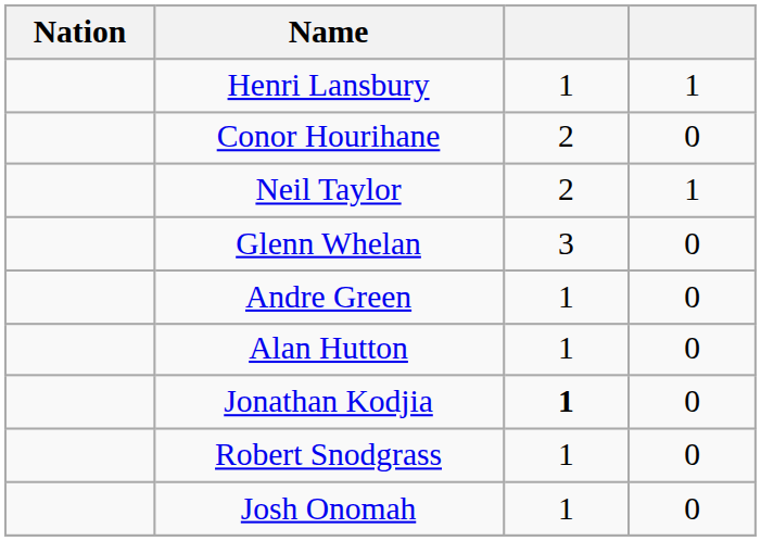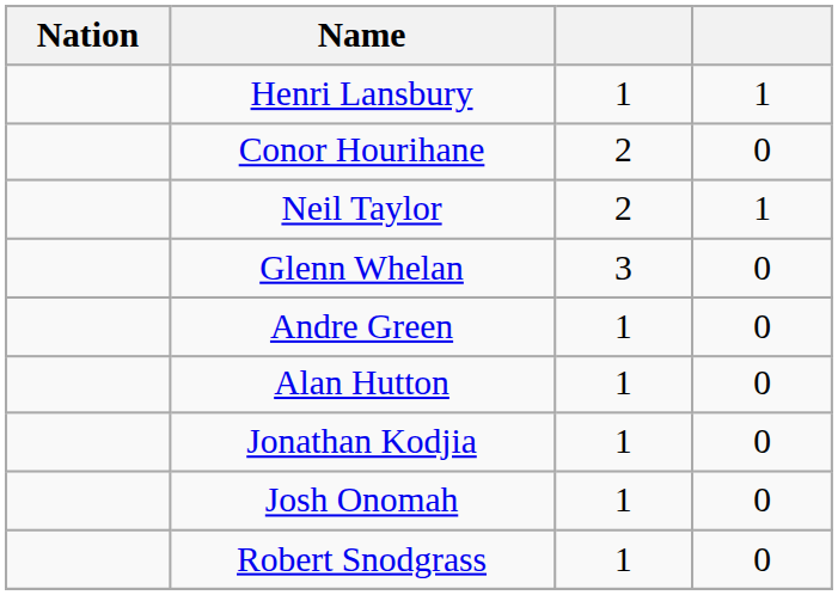 <table class="wikitable" style="font-size: 90%; text-align: center;">
 <tr>
 <th width="60">Nation</th>
 <th width="150">Name</th>
 <th width="50"></th>
 <th width="50"></th>
 </tr>
 <tr>
 <td></td>
 <td><a href='#'>Henri Lansbury</a></td>
 <td>1</td>
 <td>1</td>
 </tr>
 <tr>
 <td></td>
 <td><a href='#'>Conor Hourihane</a></td>
 <td>2</td>
 <td>0</td>
 </tr>
 <tr>
 <td></td>
 <td><a href='#'>Neil Taylor</a></td>
 <td>2</td>
 <td>1</td>
 </tr>
 <tr>
 <td></td>
 <td><a href='#'>Glenn Whelan</a></td>
 <td>3</td>
 <td>0</td>
 </tr>
 <tr>
 <td></td>
 <td><a href='#'>Andre Green</a></td>
 <td>1</td>
 <td>0</td>
 </tr>
 <tr>
 <td></td>
 <td><a href='#'>Alan Hutton</a></td>
 <td>1</td>
 <td>0</td>
 </tr>
 <tr>
 <td></td>
 <td><a href='#'>Jonathan Kodjia</a></td>
-<td><strong>1</strong></td>
-<td>0</td>
-</tr>
-<tr>
-<td></td>
-<td><a href='#'>Robert Snodgrass</a></td>
 <td>1</td>
 <td>0</td>
 </tr>
 <tr>
 <td></td>
 <td><a href='#'>Josh Onomah</a></td>
 <td>1</td>
 <td>0</td>
 </tr>
 <tr>
+<td></td>
+<td><a href='#'>Robert Snodgrass</a></td>
+<td>1</td>
+<td>0</td>
+</tr>
+<tr>
 </tr>
 </table>
